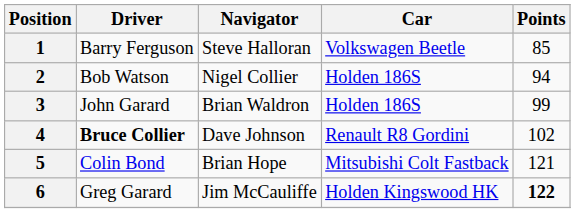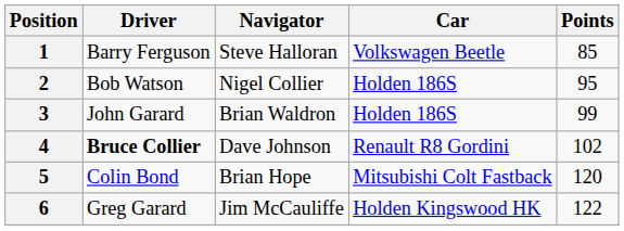 <table class="wikitable" border="1">
 <tr>
 <th>Position</th>
 <th>Driver</th>
 <th>Navigator</th>
 <th>Car</th>
 <th>Points</th>
 </tr>
 <tr>
 <th>1</th>
 <td>Barry Ferguson</td>
 <td>Steve Halloran</td>
 <td><a href='#'>Volkswagen Beetle</a></td>
 <td align="center">85</td>
 </tr>
 <tr>
 <th>2</th>
 <td>Bob Watson</td>
 <td>Nigel Collier</td>
 <td><a href='#'>Holden 186S</a></td>
-<td align="center">94</td>
+<td align="center">95</td>
 </tr>
 <tr>
 <th>3</th>
 <td>John Garard</td>
 <td>Brian Waldron</td>
 <td><a href='#'>Holden 186S</a></td>
 <td align="center">99</td>
 </tr>
 <tr>
 <th>4</th>
 <td><strong>Bruce Collier</strong></td>
 <td>Dave Johnson</td>
 <td><a href='#'>Renault R8 Gordini</a></td>
 <td align="center">102</td>
 </tr>
 <tr>
 <th>5</th>
 <td><a href='#'>Colin Bond</a></td>
 <td>Brian Hope</td>
 <td><a href='#'>Mitsubishi Colt Fastback</a></td>
-<td align="center">121</td>
+<td align="center">120</td>
 </tr>
 <tr>
 <th>6</th>
 <td>Greg Garard</td>
 <td>Jim McCauliffe</td>
 <td><a href='#'>Holden Kingswood HK</a></td>
-<td align="center"><strong>122</strong></td>
+<td align="center">122</td>
 </tr>
 <tr>
 </tr>
 </table>
